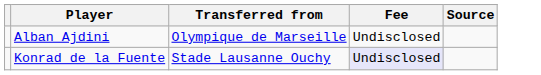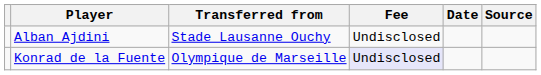 <table class="wikitable plainrowheaders sortable">
 <tr>
 <th></th>
 <th scope="col">Player</th>
 <th>Transferred from</th>
 <th style="width: 80px;">Fee</th>
+<th scope="col">Date</th>
 <th scope="col">Source</th>
 </tr>
 <tr>
 <td align="center"></td>
 <td> <a href='#'>Alban Ajdini</a></td>
-<td> <a href='#'>Olympique de Marseille</a></td>
+<td> <a href='#'>Stade Lausanne Ouchy</a></td>
 <td>Undisclosed</td>
+<td></td>
 <td></td>
 </tr>
 <tr>
 <td align="center"></td>
 <td> <a href='#'>Konrad de la Fuente</a></td>
-<td> <a href='#'>Stade Lausanne Ouchy</a></td>
+<td> <a href='#'>Olympique de Marseille</a></td>
 <td style="background: lavender;">Undisclosed</td>
+<td></td>
 <td></td>
 </tr>
 </table>
